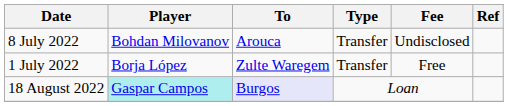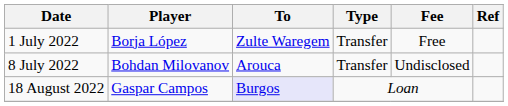 <table class="wikitable">
 <tr>
 <th>Date</th>
 <th>Player</th>
 <th>To</th>
 <th>Type</th>
 <th>Fee</th>
 <th>Ref</th>
 </tr>
 <tr>
+<td>1 July 2022</td>
+<td> <a href='#'>Borja López</a></td>
+<td> <a href='#'>Zulte Waregem</a></td>
+<td align=center>Transfer</td>
+<td align=center>Free</td>
+<td align=center></td>
+</tr>
+<tr>
 <td>8 July 2022</td>
 <td> <a href='#'>Bohdan Milovanov</a></td>
 <td> <a href='#'>Arouca</a></td>
 <td align=center>Transfer</td>
 <td align=center>Undisclosed</td>
 <td align=center></td>
 </tr>
 <tr>
-<td>1 July 2022</td>
-<td> <a href='#'>Borja López</a></td>
-<td> <a href='#'>Zulte Waregem</a></td>
-<td align=center>Transfer</td>
-<td align=center>Free</td>
-<td align=center></td>
-</tr>
-<tr>
 <td>18 August 2022</td>
-<td style="background: paleturquoise;"> <a href='#'>Gaspar Campos</a></td>
+<td> <a href='#'>Gaspar Campos</a></td>
 <td style="background: lavender;"><a href='#'>Burgos</a></td>
 <td colspan=2 align=center><em>Loan</em></td>
 <td align=center></td>
 </tr>
 <tr>
 </tr>
 </table>
